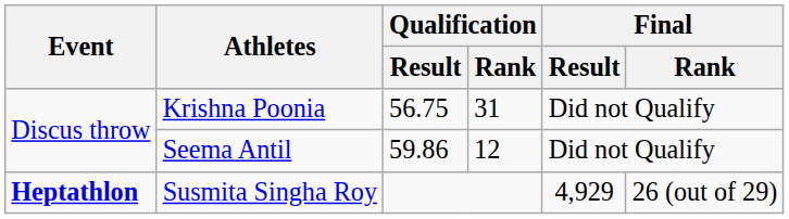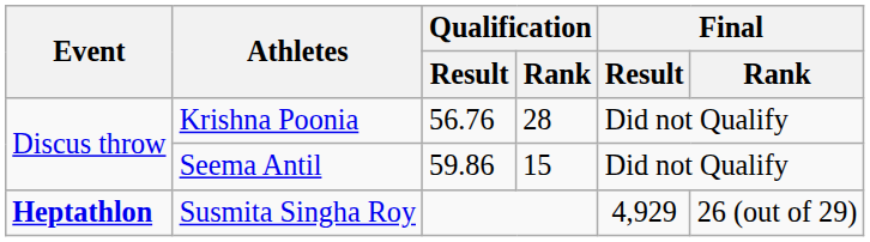 <table class="wikitable" border="1" style="font-size:100%">
 <tr>
 <th rowspan="2">Event</th>
 <th rowspan="2">Athletes</th>
 <th colspan="2">Qualification</th>
 <th colspan="2">Final</th>
 </tr>
 <tr>
 <th>Result</th>
 <th>Rank</th>
 <th>Result</th>
 <th>Rank</th>
 </tr>
 <tr>
 <td rowspan=2><a href='#'>Discus throw</a></td>
 <td><a href='#'>Krishna Poonia</a></td>
-<td>56.75</td>
-<td>31</td>
+<td>56.76</td>
+<td>28</td>
 <td colspan=2>Did not Qualify</td>
 </tr>
 <tr>
 <td><a href='#'>Seema Antil</a></td>
 <td>59.86</td>
-<td>12</td>
+<td>15</td>
 <td colspan=2>Did not Qualify</td>
 </tr>
 <tr>
 <td><strong><a href='#'>Heptathlon</a></strong></td>
 <td><a href='#'>Susmita Singha Roy</a></td>
 <td align=center colspan="2"></td>
 <td align=center>4,929</td>
 <td align=center>26 (out of 29)</td>
 </tr>
 </table>
